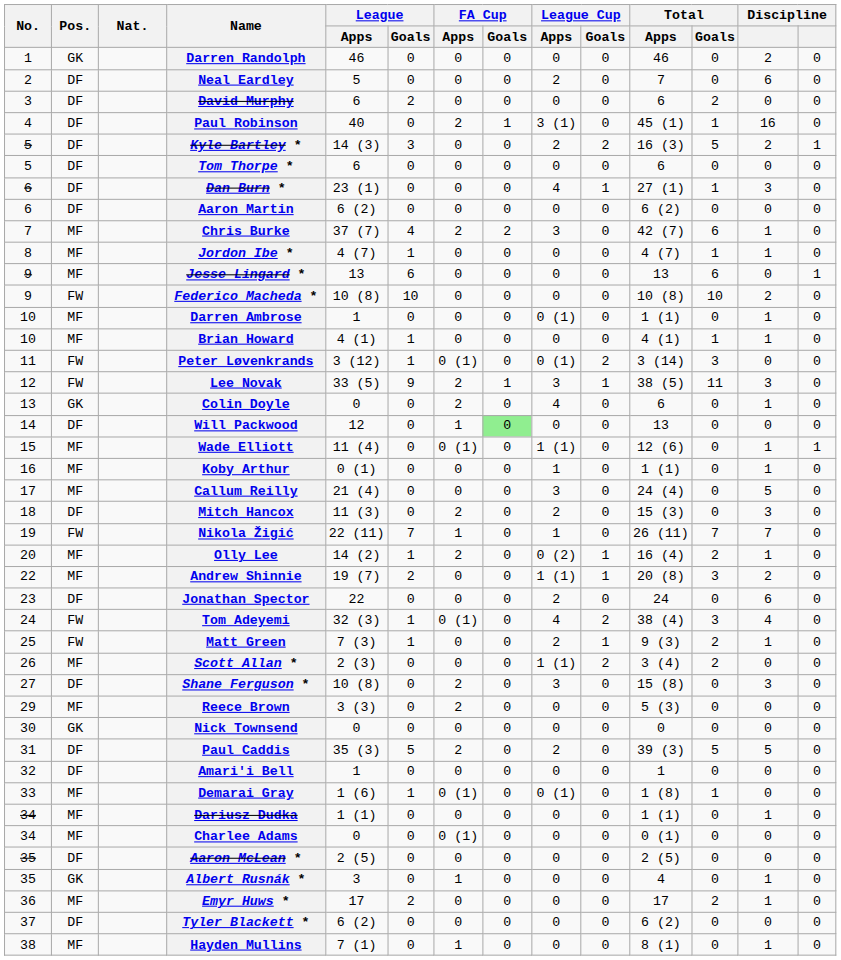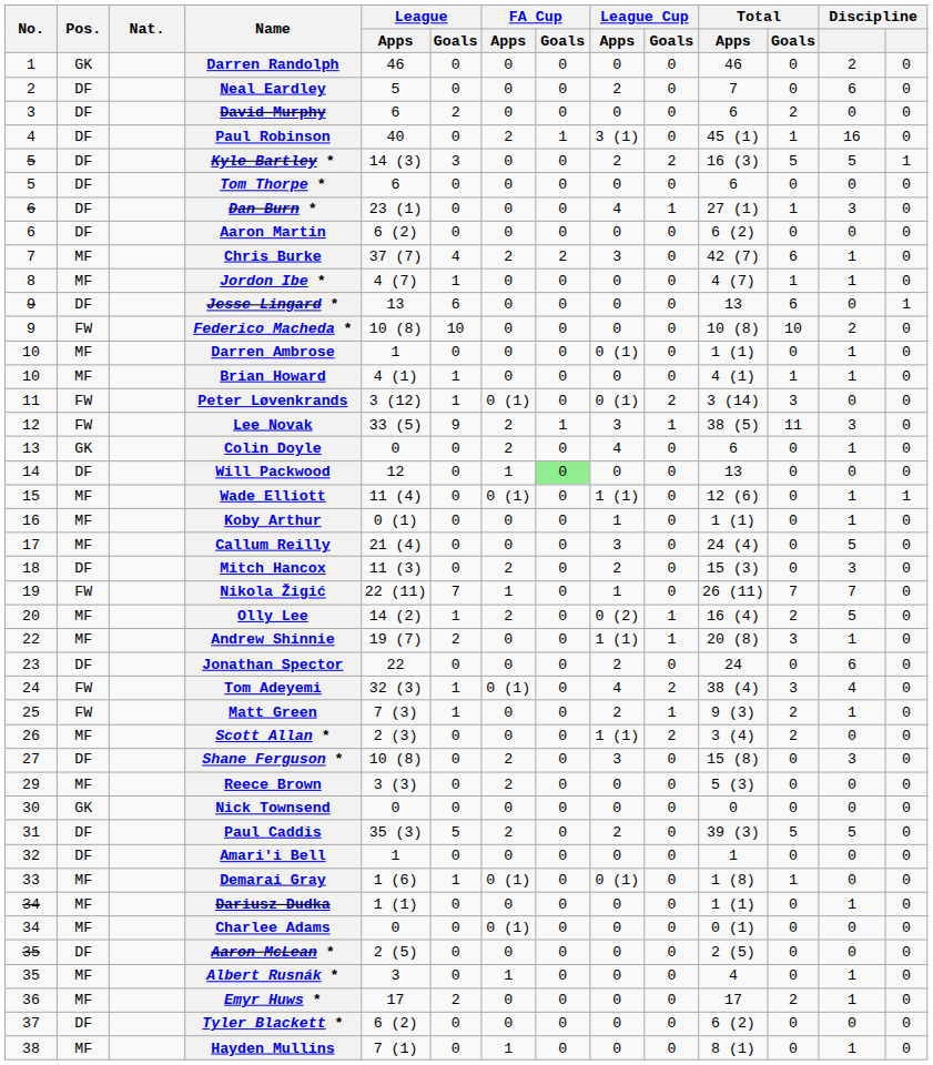 <table class="wikitable plainrowheaders" style="text-align:center">
 <tr>
 <th rowspan="2" width="40">No.</th>
 <th rowspan="2" width="40">Pos.</th>
 <th rowspan="2" width="60">Nat.</th>
 <th rowspan="2" width="150" scope="col">Name</th>
 <th colspan="2" width="90"><a href='#'>League</a></th>
 <th colspan="2" width="90"><a href='#'>FA Cup</a></th>
 <th colspan="2" width="90"><a href='#'>League Cup</a></th>
 <th colspan="2" width="90">Total</th>
 <th colspan="2" width="90">Discipline</th>
 </tr>
 <tr>
 <th scope="col">Apps</th>
 <th scope="col">Goals</th>
 <th scope="col">Apps</th>
 <th scope="col">Goals</th>
 <th scope="col">Apps</th>
 <th scope="col">Goals</th>
 <th scope="col">Apps</th>
 <th scope="col">Goals</th>
 <th scope="col"></th>
 <th scope="col"></th>
 </tr>
 <tr>
 <td>1</td>
 <td>GK</td>
 <td align="left"></td>
 <th scope="row"><a href='#'>Darren Randolph</a></th>
 <td>46</td>
 <td>0</td>
 <td>0</td>
 <td>0</td>
 <td>0</td>
 <td>0</td>
 <td>46</td>
 <td>0</td>
 <td>2</td>
 <td>0</td>
 </tr>
 <tr>
 <td>2</td>
 <td>DF</td>
 <td align="left"></td>
 <th scope="row"><a href='#'>Neal Eardley</a></th>
 <td>5</td>
 <td>0</td>
 <td>0</td>
 <td>0</td>
 <td>2</td>
 <td>0</td>
 <td>7</td>
 <td>0</td>
 <td>6</td>
 <td>0</td>
 </tr>
 <tr>
 <td>3</td>
 <td>DF</td>
 <td align="left"></td>
 <th scope="row"><s><a href='#'>David Murphy</a></s> </th>
 <td>6</td>
 <td>2</td>
 <td>0</td>
 <td>0</td>
 <td>0</td>
 <td>0</td>
 <td>6</td>
 <td>2</td>
 <td>0</td>
 <td>0</td>
 </tr>
 <tr>
 <td>4</td>
 <td>DF</td>
 <td align="left"></td>
 <th scope="row"><a href='#'>Paul Robinson</a></th>
 <td>40</td>
 <td>0</td>
 <td>2</td>
 <td>1</td>
 <td>3 (1)</td>
 <td>0</td>
 <td>45 (1)</td>
 <td>1</td>
 <td>16</td>
 <td>0</td>
 </tr>
 <tr>
 <td><s>5</s></td>
 <td>DF</td>
 <td align="left"></td>
 <th scope="row"><s><em><a href='#'>Kyle Bartley</a></em></s> *</th>
 <td>14 (3)</td>
 <td>3</td>
 <td>0</td>
 <td>0</td>
 <td>2</td>
 <td>2</td>
 <td>16 (3)</td>
 <td>5</td>
-<td>2</td>
+<td>5</td>
 <td>1</td>
 </tr>
 <tr>
 <td>5</td>
 <td>DF</td>
 <td align="left"></td>
 <th scope="row"><em><a href='#'>Tom Thorpe</a></em> *</th>
 <td>6</td>
 <td>0</td>
 <td>0</td>
 <td>0</td>
 <td>0</td>
 <td>0</td>
 <td>6</td>
 <td>0</td>
 <td>0</td>
 <td>0</td>
 </tr>
 <tr>
 <td><s>6</s></td>
 <td>DF</td>
 <td align="left"></td>
 <th scope="row"><s><em><a href='#'>Dan Burn</a></em></s> *</th>
 <td>23 (1)</td>
 <td>0</td>
 <td>0</td>
 <td>0</td>
 <td>4</td>
 <td>1</td>
 <td>27 (1)</td>
 <td>1</td>
 <td>3</td>
 <td>0</td>
 </tr>
 <tr>
 <td>6</td>
 <td>DF</td>
 <td align="left"></td>
 <th scope="row"><a href='#'>Aaron Martin</a></th>
 <td>6 (2)</td>
 <td>0</td>
 <td>0</td>
 <td>0</td>
 <td>0</td>
 <td>0</td>
 <td>6 (2)</td>
 <td>0</td>
 <td>0</td>
 <td>0</td>
 </tr>
 <tr>
 <td>7</td>
 <td>MF</td>
 <td align="left"></td>
 <th scope="row"><a href='#'>Chris Burke</a></th>
 <td>37 (7)</td>
 <td>4</td>
 <td>2</td>
 <td>2</td>
 <td>3</td>
 <td>0</td>
 <td>42 (7)</td>
 <td>6</td>
 <td>1</td>
 <td>0</td>
 </tr>
 <tr>
 <td>8</td>
 <td>MF</td>
 <td align="left"></td>
 <th scope="row"><em><a href='#'>Jordon Ibe</a></em> *</th>
 <td>4 (7)</td>
 <td>1</td>
 <td>0</td>
 <td>0</td>
 <td>0</td>
 <td>0</td>
 <td>4 (7)</td>
 <td>1</td>
 <td>1</td>
 <td>0</td>
 </tr>
 <tr>
 <td><s>9</s></td>
-<td>MF</td>
+<td>DF</td>
 <td align="left"></td>
 <th scope="row"><s><em><a href='#'>Jesse Lingard</a></em></s> *</th>
 <td>13</td>
 <td>6</td>
 <td>0</td>
 <td>0</td>
 <td>0</td>
 <td>0</td>
 <td>13</td>
 <td>6</td>
 <td>0</td>
 <td>1</td>
 </tr>
 <tr>
 <td>9</td>
 <td>FW</td>
 <td align="left"></td>
 <th scope="row"><em><a href='#'>Federico Macheda</a></em> *</th>
 <td>10 (8)</td>
 <td>10</td>
 <td>0</td>
 <td>0</td>
 <td>0</td>
 <td>0</td>
 <td>10 (8)</td>
 <td>10</td>
 <td>2</td>
 <td>0</td>
 </tr>
 <tr>
 <td>10</td>
 <td>MF</td>
 <td align="left"></td>
 <th scope="row"><a href='#'>Darren Ambrose</a></th>
 <td>1</td>
 <td>0</td>
 <td>0</td>
 <td>0</td>
 <td>0 (1)</td>
 <td>0</td>
 <td>1 (1)</td>
 <td>0</td>
 <td>1</td>
 <td>0</td>
 </tr>
 <tr>
 <td>10</td>
 <td>MF</td>
 <td align="left"></td>
 <th scope="row"><a href='#'>Brian Howard</a></th>
 <td>4 (1)</td>
 <td>1</td>
 <td>0</td>
 <td>0</td>
 <td>0</td>
 <td>0</td>
 <td>4 (1)</td>
 <td>1</td>
 <td>1</td>
 <td>0</td>
 </tr>
 <tr>
 <td>11</td>
 <td>FW</td>
 <td align="left"></td>
 <th scope="row"><a href='#'>Peter Løvenkrands</a></th>
 <td>3 (12)</td>
 <td>1</td>
 <td>0 (1)</td>
 <td>0</td>
 <td>0 (1)</td>
 <td>2</td>
 <td>3 (14)</td>
 <td>3</td>
 <td>0</td>
 <td>0</td>
 </tr>
 <tr>
 <td>12</td>
 <td>FW</td>
 <td align="left"></td>
 <th scope="row"><a href='#'>Lee Novak</a></th>
 <td>33 (5)</td>
 <td>9</td>
 <td>2</td>
 <td>1</td>
 <td>3</td>
 <td>1</td>
 <td>38 (5)</td>
 <td>11</td>
 <td>3</td>
 <td>0</td>
 </tr>
 <tr>
 <td>13</td>
 <td>GK</td>
 <td align="left"></td>
 <th scope="row"><a href='#'>Colin Doyle</a></th>
 <td>0</td>
 <td>0</td>
 <td>2</td>
 <td>0</td>
 <td>4</td>
 <td>0</td>
 <td>6</td>
 <td>0</td>
 <td>1</td>
 <td>0</td>
 </tr>
 <tr>
 <td>14</td>
 <td>DF</td>
 <td align="left"></td>
 <th scope="row"><a href='#'>Will Packwood</a></th>
 <td>12</td>
 <td>0</td>
 <td>1</td>
 <td style="background: lightgreen;">0</td>
 <td>0</td>
 <td>0</td>
 <td>13</td>
 <td>0</td>
 <td>0</td>
 <td>0</td>
 </tr>
 <tr>
 <td>15</td>
 <td>MF</td>
 <td align="left"></td>
 <th scope="row"><a href='#'>Wade Elliott</a></th>
 <td>11 (4)</td>
 <td>0</td>
 <td>0 (1)</td>
 <td>0</td>
 <td>1 (1)</td>
 <td>0</td>
 <td>12 (6)</td>
 <td>0</td>
 <td>1</td>
 <td>1</td>
 </tr>
 <tr>
 <td>16</td>
 <td>MF</td>
 <td align="left"></td>
 <th scope="row"><a href='#'>Koby Arthur</a></th>
 <td>0 (1)</td>
 <td>0</td>
 <td>0</td>
 <td>0</td>
 <td>1</td>
 <td>0</td>
 <td>1 (1)</td>
 <td>0</td>
 <td>1</td>
 <td>0</td>
 </tr>
 <tr>
 <td>17</td>
 <td>MF</td>
 <td align="left"></td>
 <th scope="row"><a href='#'>Callum Reilly</a></th>
 <td>21 (4)</td>
 <td>0</td>
 <td>0</td>
 <td>0</td>
 <td>3</td>
 <td>0</td>
 <td>24 (4)</td>
 <td>0</td>
 <td>5</td>
 <td>0</td>
 </tr>
 <tr>
 <td>18</td>
 <td>DF</td>
 <td align="left"></td>
 <th scope="row"><a href='#'>Mitch Hancox</a></th>
 <td>11 (3)</td>
 <td>0</td>
 <td>2</td>
 <td>0</td>
 <td>2</td>
 <td>0</td>
 <td>15 (3)</td>
 <td>0</td>
 <td>3</td>
 <td>0</td>
 </tr>
 <tr>
 <td>19</td>
 <td>FW</td>
 <td align="left"></td>
 <th scope="row"><a href='#'>Nikola Žigić</a></th>
 <td>22 (11)</td>
 <td>7</td>
 <td>1</td>
 <td>0</td>
 <td>1</td>
 <td>0</td>
 <td>26 (11)</td>
 <td>7</td>
 <td>7</td>
 <td>0</td>
 </tr>
 <tr>
 <td>20</td>
 <td>MF</td>
 <td align="left"></td>
 <th scope="row"><a href='#'>Olly Lee</a></th>
 <td>14 (2)</td>
 <td>1</td>
 <td>2</td>
 <td>0</td>
 <td>0 (2)</td>
 <td>1</td>
 <td>16 (4)</td>
 <td>2</td>
-<td>1</td>
+<td>5</td>
 <td>0</td>
 </tr>
 <tr>
 <td>22</td>
 <td>MF</td>
 <td align="left"></td>
 <th scope="row"><a href='#'>Andrew Shinnie</a></th>
 <td>19 (7)</td>
 <td>2</td>
 <td>0</td>
 <td>0</td>
 <td>1 (1)</td>
 <td>1</td>
 <td>20 (8)</td>
 <td>3</td>
-<td>2</td>
+<td>1</td>
 <td>0</td>
 </tr>
 <tr>
 <td>23</td>
 <td>DF</td>
 <td align="left"></td>
 <th scope="row"><a href='#'>Jonathan Spector</a></th>
 <td>22</td>
 <td>0</td>
 <td>0</td>
 <td>0</td>
 <td>2</td>
 <td>0</td>
 <td>24</td>
 <td>0</td>
 <td>6</td>
 <td>0</td>
 </tr>
 <tr>
 <td>24</td>
 <td>FW</td>
 <td align="left"></td>
 <th scope="row"><a href='#'>Tom Adeyemi</a></th>
 <td>32 (3)</td>
 <td>1</td>
 <td>0 (1)</td>
 <td>0</td>
 <td>4</td>
 <td>2</td>
 <td>38 (4)</td>
 <td>3</td>
 <td>4</td>
 <td>0</td>
 </tr>
 <tr>
 <td>25</td>
 <td>FW</td>
 <td align="left"></td>
 <th scope="row"><a href='#'>Matt Green</a></th>
 <td>7 (3)</td>
 <td>1</td>
 <td>0</td>
 <td>0</td>
 <td>2</td>
 <td>1</td>
 <td>9 (3)</td>
 <td>2</td>
 <td>1</td>
 <td>0</td>
 </tr>
 <tr>
 <td>26</td>
 <td>MF</td>
 <td align="left"></td>
 <th scope="row"><em><a href='#'>Scott Allan</a></em> *</th>
 <td>2 (3)</td>
 <td>0</td>
 <td>0</td>
 <td>0</td>
 <td>1 (1)</td>
 <td>2</td>
 <td>3 (4)</td>
 <td>2</td>
 <td>0</td>
 <td>0</td>
 </tr>
 <tr>
 <td>27</td>
 <td>DF</td>
 <td align="left"></td>
 <th scope="row"><em><a href='#'>Shane Ferguson</a></em> *</th>
 <td>10 (8)</td>
 <td>0</td>
 <td>2</td>
 <td>0</td>
 <td>3</td>
 <td>0</td>
 <td>15 (8)</td>
 <td>0</td>
 <td>3</td>
 <td>0</td>
 </tr>
 <tr>
 <td>29</td>
 <td>MF</td>
 <td align="left"></td>
 <th scope="row"><a href='#'>Reece Brown</a></th>
 <td>3 (3)</td>
 <td>0</td>
 <td>2</td>
 <td>0</td>
 <td>0</td>
 <td>0</td>
 <td>5 (3)</td>
 <td>0</td>
 <td>0</td>
 <td>0</td>
 </tr>
 <tr>
 <td>30</td>
 <td>GK</td>
 <td align="left"></td>
 <th scope="row"><a href='#'>Nick Townsend</a></th>
 <td>0</td>
 <td>0</td>
 <td>0</td>
 <td>0</td>
 <td>0</td>
 <td>0</td>
 <td>0</td>
 <td>0</td>
 <td>0</td>
 <td>0</td>
 </tr>
 <tr>
 <td>31</td>
 <td>DF</td>
 <td align="left"></td>
 <th scope="row"><a href='#'>Paul Caddis</a></th>
 <td>35 (3)</td>
 <td>5</td>
 <td>2</td>
 <td>0</td>
 <td>2</td>
 <td>0</td>
 <td>39 (3)</td>
 <td>5</td>
 <td>5</td>
 <td>0</td>
 </tr>
 <tr>
 <td>32</td>
 <td>DF</td>
 <td align="left"></td>
 <th scope="row"><a href='#'>Amari'i Bell</a></th>
 <td>1</td>
 <td>0</td>
 <td>0</td>
 <td>0</td>
 <td>0</td>
 <td>0</td>
 <td>1</td>
 <td>0</td>
 <td>0</td>
 <td>0</td>
 </tr>
 <tr>
 <td>33</td>
 <td>MF</td>
 <td align="left"></td>
 <th scope="row"><a href='#'>Demarai Gray</a></th>
 <td>1 (6)</td>
 <td>1</td>
 <td>0 (1)</td>
 <td>0</td>
 <td>0 (1)</td>
 <td>0</td>
 <td>1 (8)</td>
 <td>1</td>
 <td>0</td>
 <td>0</td>
 </tr>
 <tr>
 <td><s>34</s></td>
 <td>MF</td>
 <td align="left"></td>
 <th scope="row"><s><a href='#'>Dariusz Dudka</a></s></th>
 <td>1 (1)</td>
 <td>0</td>
 <td>0</td>
 <td>0</td>
 <td>0</td>
 <td>0</td>
 <td>1 (1)</td>
 <td>0</td>
 <td>1</td>
 <td>0</td>
 </tr>
 <tr>
 <td>34</td>
 <td>MF</td>
 <td align="left"></td>
 <th scope="row"><a href='#'>Charlee Adams</a></th>
 <td>0</td>
 <td>0</td>
 <td>0 (1)</td>
 <td>0</td>
 <td>0</td>
 <td>0</td>
 <td>0 (1)</td>
 <td>0</td>
 <td>0</td>
 <td>0</td>
 </tr>
 <tr>
 <td><s>35</s></td>
 <td>DF</td>
 <td align="left"></td>
 <th scope="row"><s><em><a href='#'>Aaron McLean</a></em></s> *</th>
 <td>2 (5)</td>
 <td>0</td>
 <td>0</td>
 <td>0</td>
 <td>0</td>
 <td>0</td>
 <td>2 (5)</td>
 <td>0</td>
 <td>0</td>
 <td>0</td>
 </tr>
 <tr>
 <td>35</td>
-<td>GK</td>
+<td>MF</td>
 <td align="left"></td>
 <th scope="row"><em><a href='#'>Albert Rusnák</a></em> *</th>
 <td>3</td>
 <td>0</td>
 <td>1</td>
 <td>0</td>
 <td>0</td>
 <td>0</td>
 <td>4</td>
 <td>0</td>
 <td>1</td>
 <td>0</td>
 </tr>
 <tr>
 <td>36</td>
 <td>MF</td>
 <td align="left"></td>
 <th scope="row"><em><a href='#'>Emyr Huws</a></em> *</th>
 <td>17</td>
 <td>2</td>
 <td>0</td>
 <td>0</td>
 <td>0</td>
 <td>0</td>
 <td>17</td>
 <td>2</td>
 <td>1</td>
 <td>0</td>
 </tr>
 <tr>
 <td>37</td>
 <td>DF</td>
 <td align="left"></td>
 <th scope="row"><em><a href='#'>Tyler Blackett</a></em> *</th>
 <td>6 (2)</td>
 <td>0</td>
 <td>0</td>
 <td>0</td>
 <td>0</td>
 <td>0</td>
 <td>6 (2)</td>
 <td>0</td>
 <td>0</td>
 <td>0</td>
 </tr>
 <tr>
 <td>38</td>
 <td>MF</td>
 <td align="left"></td>
 <th scope="row"><a href='#'>Hayden Mullins</a></th>
 <td>7 (1)</td>
 <td>0</td>
 <td>1</td>
 <td>0</td>
 <td>0</td>
 <td>0</td>
 <td>8 (1)</td>
 <td>0</td>
 <td>1</td>
 <td>0</td>
 </tr>
 </table>
